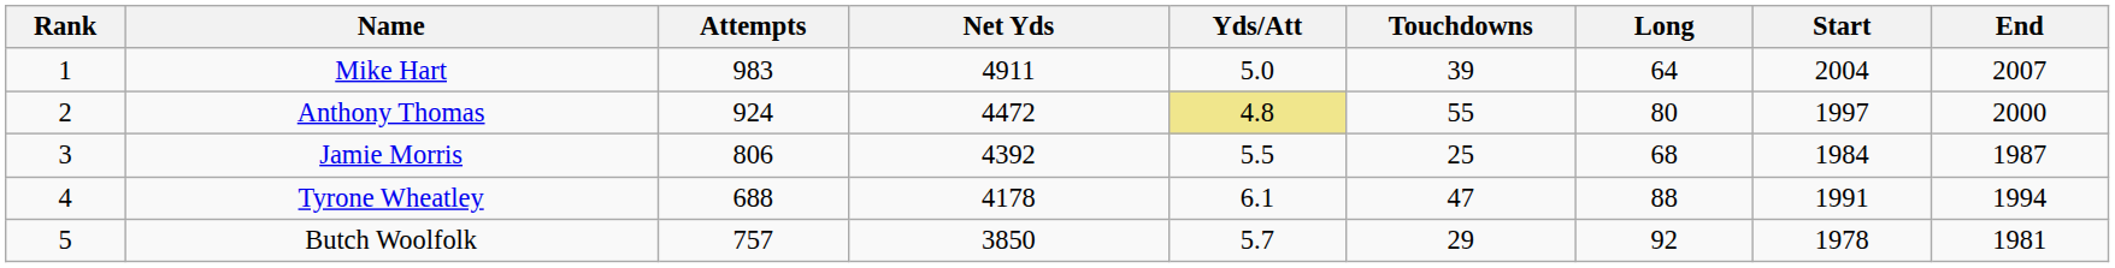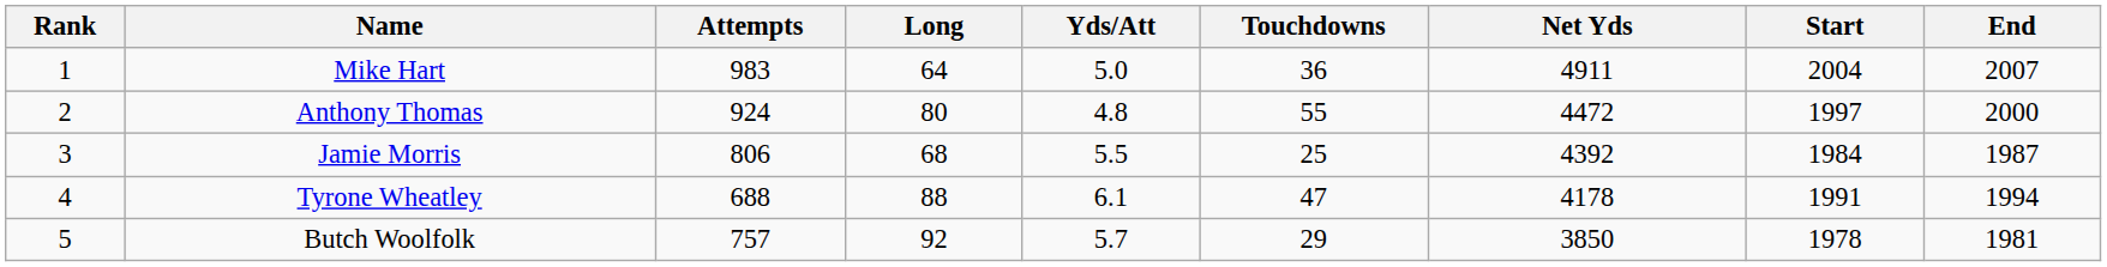 <table class="wikitable sortable">
 <tr>
 <th width="3%">Rank</th>
 <th width="15%">Name</th>
 <th width="5%">Attempts</th>
-<th width="9%">Net Yds</th>
+<th width="5%">Long</th>
 <th width="5%">Yds/Att</th>
 <th width="5%">Touchdowns</th>
-<th width="5%">Long</th>
+<th width="9%">Net Yds</th>
 <th width="5%">Start</th>
 <th width="5%">End</th>
 </tr>
 <tr align="center">
 <td>1</td>
 <td><a href='#'>Mike Hart</a></td>
 <td>983</td>
+<td>64</td>
+<td>5.0</td>
+<td>36</td>
 <td>4911</td>
-<td>5.0</td>
-<td>39</td>
-<td>64</td>
 <td>2004</td>
 <td>2007</td>
 </tr>
 <tr align="center">
 <td>2</td>
 <td><a href='#'>Anthony Thomas</a></td>
 <td>924</td>
+<td>80</td>
+<td>4.8</td>
+<td>55</td>
 <td>4472</td>
-<td style="background: khaki;">4.8</td>
-<td>55</td>
-<td>80</td>
 <td>1997</td>
 <td>2000</td>
 </tr>
 <tr align="center">
 <td>3</td>
 <td><a href='#'>Jamie Morris</a></td>
 <td>806</td>
-<td>4392</td>
+<td>68</td>
 <td>5.5</td>
 <td>25</td>
-<td>68</td>
+<td>4392</td>
 <td>1984</td>
 <td>1987</td>
 </tr>
 <tr align="center">
 <td>4</td>
 <td><a href='#'>Tyrone Wheatley</a></td>
 <td>688</td>
-<td>4178</td>
+<td>88</td>
 <td>6.1</td>
 <td>47</td>
-<td>88</td>
+<td>4178</td>
 <td>1991</td>
 <td>1994</td>
 </tr>
 <tr align="center">
 <td>5</td>
 <td>Butch Woolfolk</td>
 <td>757</td>
-<td>3850</td>
+<td>92</td>
 <td>5.7</td>
 <td>29</td>
-<td>92</td>
+<td>3850</td>
 <td>1978</td>
 <td>1981</td>
 </tr>
 </table>
